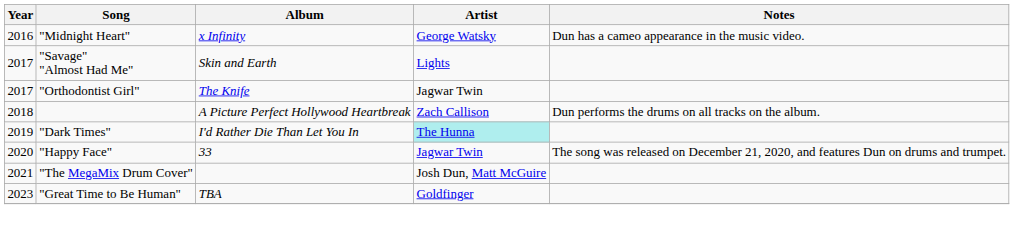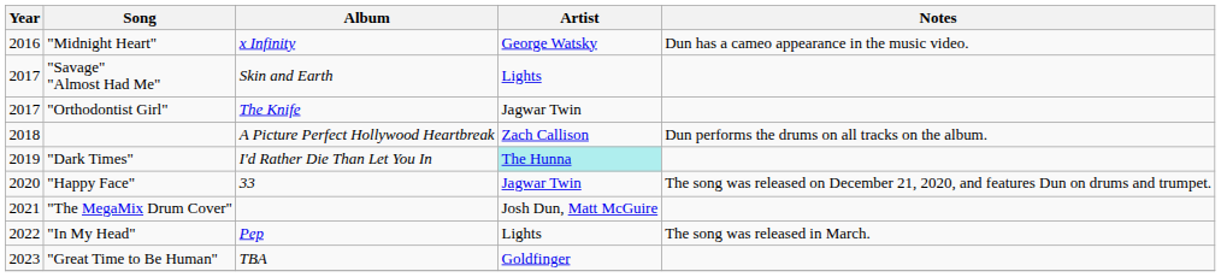 <table class="wikitable plainrowheaders" style="text-align:left">
 <tr>
 <th scope="col" rowspan="1">Year</th>
 <th scope="col" rowspan="1">Song</th>
 <th scope="col" rowspan="1">Album</th>
 <th scope="col" rowspan="1">Artist</th>
 <th scope="col" rowspan="1">Notes</th>
 </tr>
 <tr>
 <td>2016</td>
 <td>"Midnight Heart"</td>
 <td><em><a href='#'>x Infinity</a></em></td>
 <td><a href='#'>George Watsky</a></td>
 <td>Dun has a cameo appearance in the music video.</td>
 </tr>
 <tr>
 <td>2017</td>
 <td>"Savage"<br>"Almost Had Me"</td>
 <td><em>Skin and Earth</em></td>
 <td><a href='#'>Lights</a></td>
 <td></td>
 </tr>
 <tr>
 <td>2017</td>
 <td>"Orthodontist Girl"</td>
 <td><em><a href='#'>The Knife</a></em></td>
 <td>Jagwar Twin</td>
 <td></td>
 </tr>
 <tr>
 <td>2018</td>
 <td></td>
 <td><em>A Picture Perfect Hollywood Heartbreak</em></td>
 <td><a href='#'>Zach Callison</a></td>
 <td>Dun performs the drums on all tracks on the album.</td>
 </tr>
 <tr>
 <td>2019</td>
 <td>"Dark Times"</td>
 <td><em>I'd Rather Die Than Let You In</em></td>
 <td style="background: paleturquoise;"><a href='#'>The Hunna</a></td>
 <td></td>
 </tr>
 <tr>
 <td>2020</td>
 <td>"Happy Face"</td>
 <td><em>33</em></td>
 <td><a href='#'>Jagwar Twin</a></td>
 <td>The song was released on December 21, 2020, and features Dun on drums and trumpet.</td>
 </tr>
 <tr>
 <td>2021</td>
 <td>"The <a href='#'>MegaMix</a> Drum Cover"</td>
 <td></td>
 <td>Josh Dun, <a href='#'>Matt McGuire</a></td>
 <td></td>
 </tr>
 <tr>
+<td>2022</td>
+<td>"In My Head"</td>
+<td><em><a href='#'>Pep</a></em></td>
+<td>Lights</td>
+<td>The song was released in March.</td>
+</tr>
+<tr>
 <td>2023</td>
 <td>"Great Time to Be Human"</td>
 <td><em>TBA</em></td>
 <td><a href='#'>Goldfinger</a></td>
 <td></td>
 </tr>
 <tr>
 </tr>
 </table>
